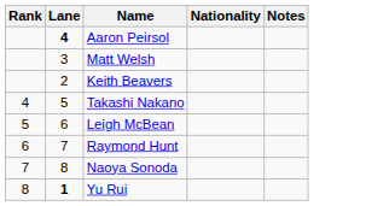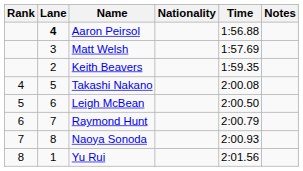 <table class="wikitable sortable" style="text-align:center">
 <tr>
 <th>Rank</th>
 <th>Lane</th>
 <th>Name</th>
 <th>Nationality</th>
+<th>Time</th>
 <th>Notes</th>
 </tr>
 <tr>
 <td></td>
 <td><strong>4</strong></td>
 <td align=left><a href='#'>Aaron Peirsol</a></td>
 <td align=left></td>
+<td>1:56.88</td>
 <td></td>
 </tr>
 <tr>
 <td></td>
 <td>3</td>
 <td align=left><a href='#'>Matt Welsh</a></td>
 <td align=left></td>
+<td>1:57.69</td>
 <td></td>
 </tr>
 <tr>
 <td></td>
 <td>2</td>
 <td align=left><a href='#'>Keith Beavers</a></td>
 <td align=left></td>
+<td>1:59.35</td>
 <td></td>
 </tr>
 <tr>
 <td>4</td>
 <td>5</td>
 <td align=left><a href='#'>Takashi Nakano</a></td>
 <td align=left></td>
+<td>2:00.08</td>
 <td></td>
 </tr>
 <tr>
 <td>5</td>
 <td>6</td>
 <td align=left><a href='#'>Leigh McBean</a></td>
 <td align=left></td>
+<td>2:00.50</td>
 <td></td>
 </tr>
 <tr>
 <td>6</td>
 <td>7</td>
 <td align=left><a href='#'>Raymond Hunt</a></td>
 <td align=left></td>
+<td>2:00.79</td>
 <td></td>
 </tr>
 <tr>
 <td>7</td>
 <td>8</td>
 <td align=left><a href='#'>Naoya Sonoda</a></td>
 <td align=left></td>
+<td>2:00.93</td>
 <td></td>
 </tr>
 <tr>
 <td>8</td>
-<td><strong>1</strong></td>
+<td>1</td>
 <td align=left><a href='#'>Yu Rui</a></td>
 <td align=left></td>
+<td>2:01.56</td>
 <td></td>
 </tr>
 </table>
